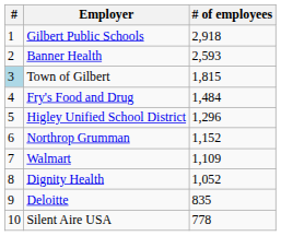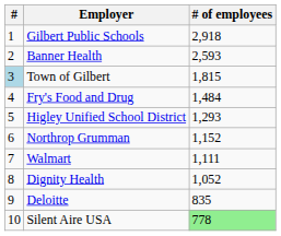 <table class="wikitable">
 <tr>
 <th>#</th>
 <th>Employer</th>
 <th># of employees</th>
 </tr>
 <tr>
 <td>1</td>
 <td><a href='#'>Gilbert Public Schools</a></td>
 <td>2,918</td>
 </tr>
 <tr>
 <td>2</td>
 <td><a href='#'>Banner Health</a></td>
 <td>2,593</td>
 </tr>
 <tr>
 <td style="background: lightblue;">3</td>
 <td>Town of Gilbert</td>
 <td>1,815</td>
 </tr>
 <tr>
 <td>4</td>
 <td><a href='#'>Fry's Food and Drug</a></td>
 <td>1,484</td>
 </tr>
 <tr>
 <td>5</td>
 <td><a href='#'>Higley Unified School District</a></td>
-<td>1,296</td>
+<td>1,293</td>
 </tr>
 <tr>
 <td>6</td>
 <td><a href='#'>Northrop Grumman</a></td>
 <td>1,152</td>
 </tr>
 <tr>
 <td>7</td>
 <td><a href='#'>Walmart</a></td>
-<td>1,109</td>
+<td>1,111</td>
 </tr>
 <tr>
 <td>8</td>
 <td><a href='#'>Dignity Health</a></td>
 <td>1,052</td>
 </tr>
 <tr>
 <td>9</td>
 <td><a href='#'>Deloitte</a></td>
 <td>835</td>
 </tr>
 <tr>
 <td>10</td>
 <td>Silent Aire USA</td>
-<td>778</td>
+<td style="background: lightgreen;">778</td>
 </tr>
 </table>
